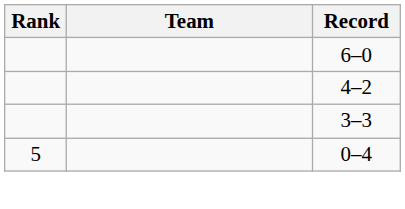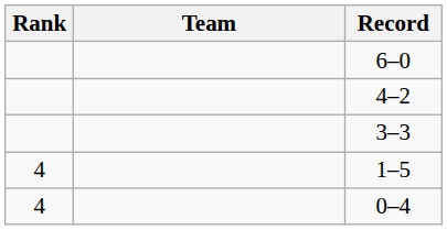 <table class="wikitable" style="text-align: center;">
 <tr>
 <th width=40>Rank</th>
 <th width=180>Team</th>
 <th width=60>Record</th>
 </tr>
 <tr>
 <td></td>
 <td align=left></td>
 <td>6–0</td>
 </tr>
 <tr>
 <td></td>
 <td align=left></td>
 <td>4–2</td>
 </tr>
 <tr>
 <td></td>
 <td align=left></td>
 <td>3–3</td>
 </tr>
 <tr>
-<td>5</td>
+<td>4</td>
+<td align=left></td>
+<td>1–5</td>
+</tr>
+<tr>
+<td>4</td>
 <td align=left></td>
 <td>0–4</td>
 </tr>
 </table>
